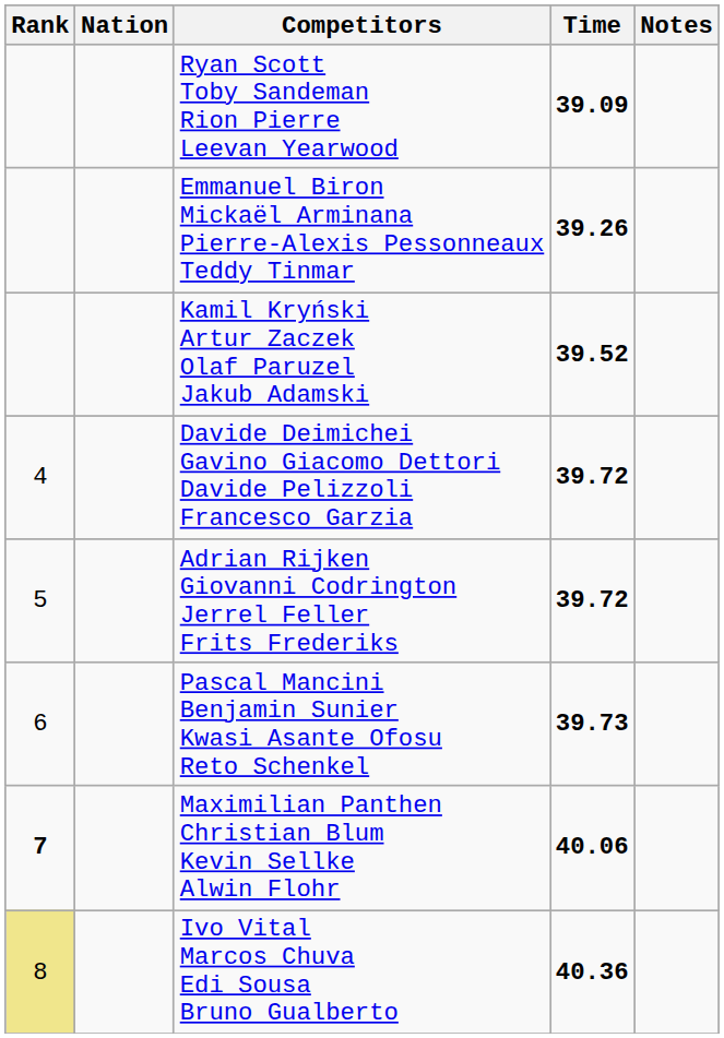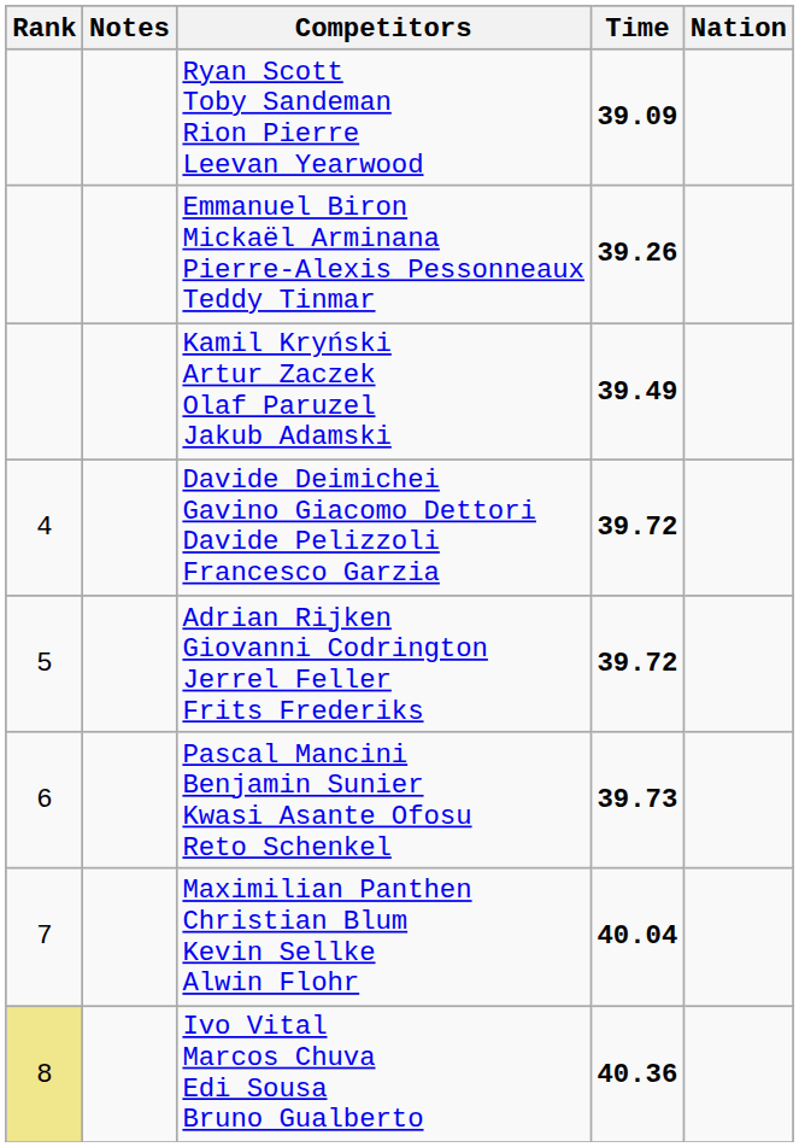 <table class="wikitable sortable" style="text-align:center">
 <tr>
 <th>Rank</th>
-<th>Nation</th>
+<th>Notes</th>
 <th>Competitors</th>
 <th>Time</th>
-<th>Notes</th>
+<th>Nation</th>
 </tr>
 <tr>
 <td></td>
-<td align=left></td>
+<td></td>
 <td align=left><a href='#'>Ryan Scott</a><br><a href='#'>Toby Sandeman</a><br><a href='#'>Rion Pierre</a><br><a href='#'>Leevan Yearwood</a></td>
 <td><strong>39.09</strong></td>
-<td></td>
+<td align=left></td>
 </tr>
 <tr>
 <td></td>
-<td align=left></td>
+<td></td>
 <td align=left><a href='#'>Emmanuel Biron</a><br><a href='#'>Mickaël Arminana</a><br><a href='#'>Pierre-Alexis Pessonneaux</a><br><a href='#'>Teddy Tinmar</a></td>
 <td><strong>39.26</strong></td>
-<td></td>
+<td align=left></td>
 </tr>
 <tr>
 <td></td>
+<td></td>
+<td align=left><a href='#'>Kamil Kryński</a><br><a href='#'>Artur Zaczek</a><br><a href='#'>Olaf Paruzel</a><br><a href='#'>Jakub Adamski</a></td>
+<td><strong>39.49</strong></td>
 <td align=left></td>
-<td align=left><a href='#'>Kamil Kryński</a><br><a href='#'>Artur Zaczek</a><br><a href='#'>Olaf Paruzel</a><br><a href='#'>Jakub Adamski</a></td>
-<td><strong>39.52</strong></td>
-<td></td>
 </tr>
 <tr>
 <td>4</td>
-<td align=left></td>
+<td></td>
 <td align=left><a href='#'>Davide Deimichei</a><br><a href='#'>Gavino Giacomo Dettori</a><br><a href='#'>Davide Pelizzoli</a><br><a href='#'>Francesco Garzia</a></td>
 <td><strong>39.72</strong></td>
-<td></td>
+<td align=left></td>
 </tr>
 <tr>
 <td>5</td>
-<td align=left></td>
+<td></td>
 <td align=left><a href='#'>Adrian Rijken</a><br><a href='#'>Giovanni Codrington</a><br><a href='#'>Jerrel Feller</a><br><a href='#'>Frits Frederiks</a></td>
 <td><strong>39.72</strong></td>
-<td></td>
+<td align=left></td>
 </tr>
 <tr>
 <td>6</td>
-<td align=left></td>
+<td></td>
 <td align=left><a href='#'>Pascal Mancini</a><br><a href='#'>Benjamin Sunier</a><br><a href='#'>Kwasi Asante Ofosu</a><br><a href='#'>Reto Schenkel</a></td>
 <td><strong>39.73</strong></td>
-<td></td>
+<td align=left></td>
 </tr>
 <tr>
-<td><strong>7</strong></td>
+<td>7</td>
+<td></td>
+<td align=left><a href='#'>Maximilian Panthen</a><br><a href='#'>Christian Blum</a><br><a href='#'>Kevin Sellke</a><br><a href='#'>Alwin Flohr</a></td>
+<td><strong>40.04</strong></td>
 <td align=left></td>
-<td align=left><a href='#'>Maximilian Panthen</a><br><a href='#'>Christian Blum</a><br><a href='#'>Kevin Sellke</a><br><a href='#'>Alwin Flohr</a></td>
-<td><strong>40.06</strong></td>
-<td></td>
 </tr>
 <tr>
 <td style="background: khaki;">8</td>
-<td align=left></td>
+<td></td>
 <td align=left><a href='#'>Ivo Vital</a><br><a href='#'>Marcos Chuva</a><br><a href='#'>Edi Sousa</a><br><a href='#'>Bruno Gualberto</a></td>
 <td><strong>40.36</strong></td>
-<td></td>
+<td align=left></td>
 </tr>
 </table>
